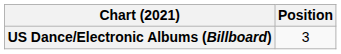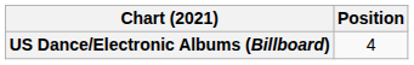 <table class="wikitable plainrowheaders sortable">
 <tr>
 <th>Chart (2021)</th>
 <th>Position</th>
 </tr>
 <tr>
 <th scope="row">US Dance/Electronic Albums (<em>Billboard</em>)</th>
-<td style="text-align:center;">3</td>
+<td style="text-align:center;">4</td>
 </tr>
 </table>
